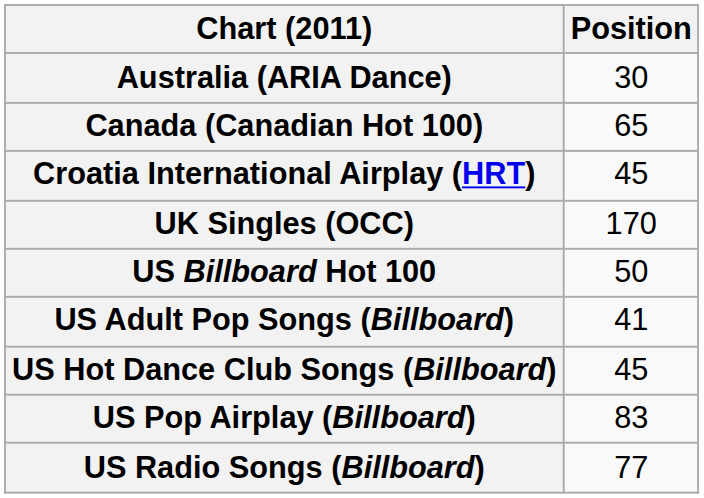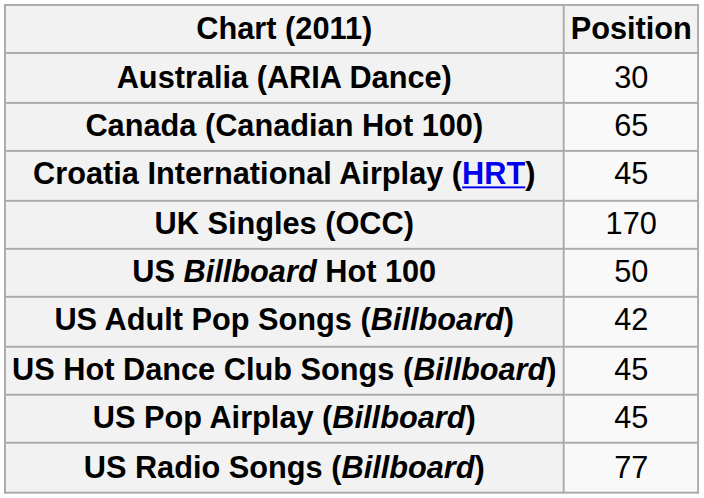 <table class="wikitable sortable plainrowheaders">
 <tr>
 <th scope="col">Chart (2011)</th>
 <th scope="col">Position</th>
 </tr>
 <tr>
 <th scope="row">Australia (ARIA Dance)</th>
 <td align="center">30</td>
 </tr>
 <tr>
 <th scope="row">Canada (Canadian Hot 100)</th>
 <td align="center">65</td>
 </tr>
 <tr>
 <th scope="row">Croatia International Airplay (<a href='#'>HRT</a>)</th>
 <td style="text-align:center;">45</td>
 </tr>
 <tr>
 <th scope="row">UK Singles (OCC)</th>
 <td align="center">170</td>
 </tr>
 <tr>
 <th scope="row">US <em>Billboard</em> Hot 100</th>
 <td align="center">50</td>
 </tr>
 <tr>
 <th scope="row">US Adult Pop Songs (<em>Billboard</em>)</th>
-<td align="center">41</td>
+<td align="center">42</td>
 </tr>
 <tr>
 <th scope="row">US Hot Dance Club Songs (<em>Billboard</em>)</th>
 <td align="center">45</td>
 </tr>
 <tr>
 <th scope="row">US Pop Airplay (<em>Billboard</em>)</th>
-<td align="center">83</td>
+<td align="center">45</td>
 </tr>
 <tr>
 <th scope="row">US Radio Songs (<em>Billboard</em>)</th>
 <td align="center">77</td>
 </tr>
 </table>
